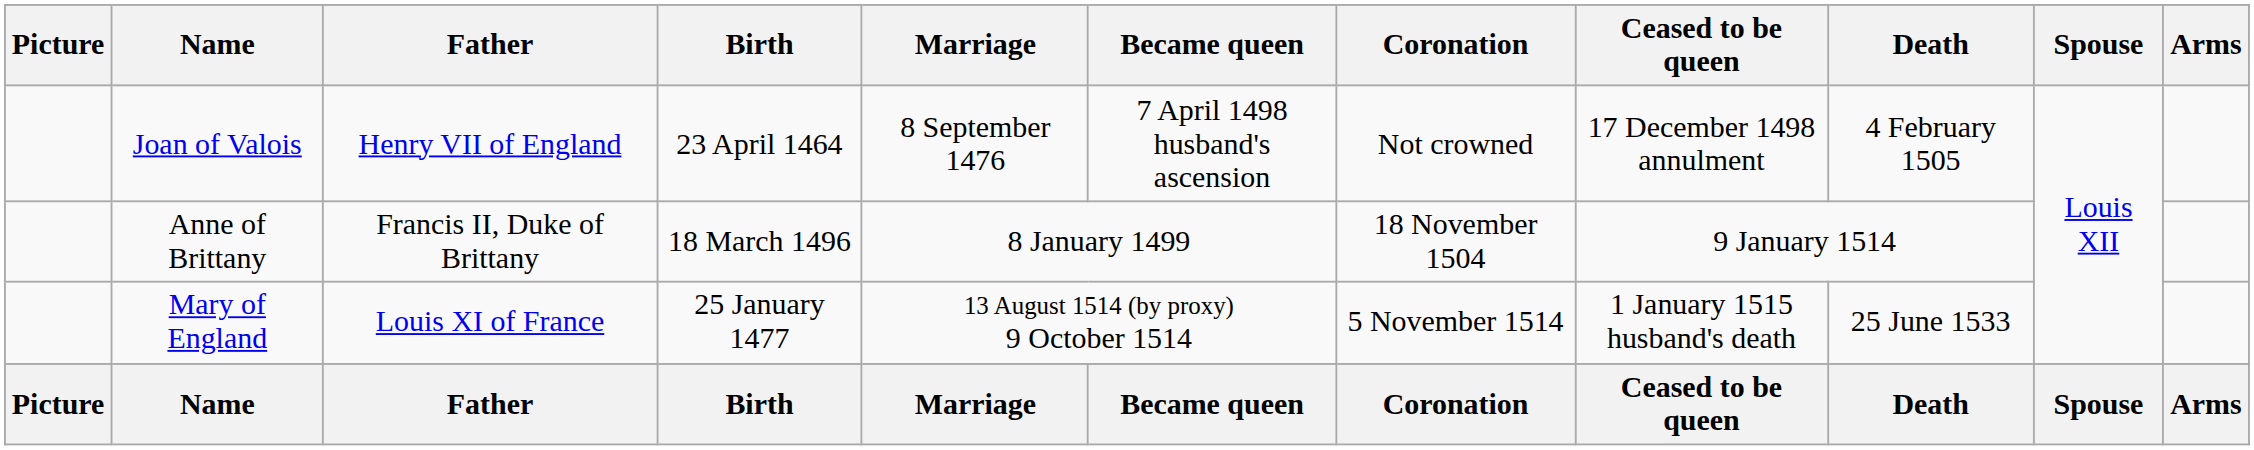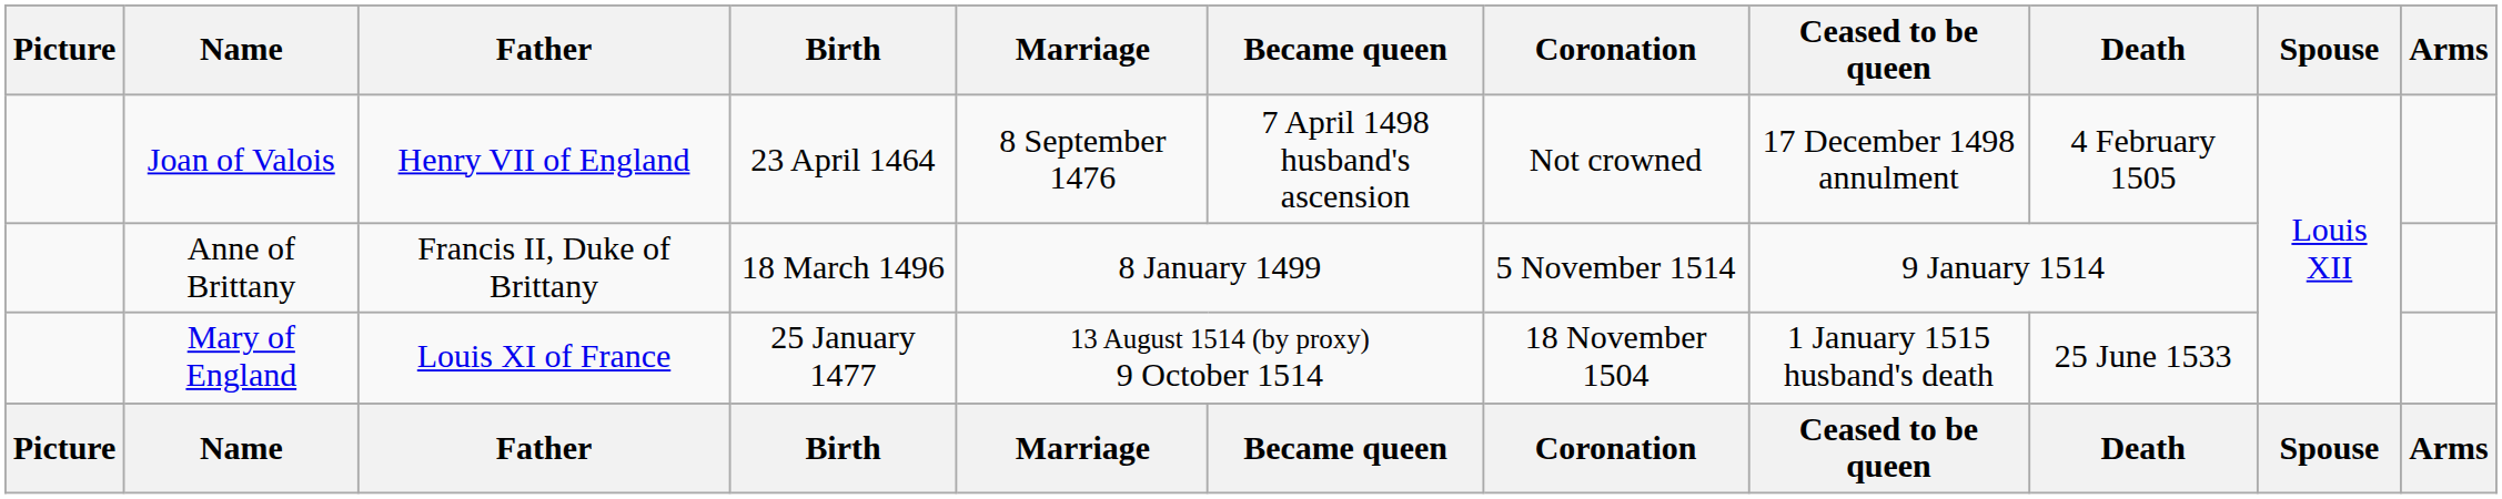 <table width=95% class="wikitable">
 <tr>
 <th>Picture</th>
 <th>Name</th>
 <th>Father</th>
 <th>Birth</th>
 <th>Marriage</th>
 <th>Became queen</th>
 <th>Coronation</th>
 <th>Ceased to be queen</th>
 <th>Death</th>
 <th>Spouse</th>
 <th>Arms</th>
 </tr>
 <tr>
 <td align=center></td>
 <td align=center><a href='#'>Joan of Valois</a></td>
 <td align="center"><a href='#'>Henry VII of England</a></td>
 <td align="center">23 April 1464</td>
 <td align="center">8 September 1476</td>
 <td align="center">7 April 1498<br>husband's ascension</td>
 <td align="center">Not crowned</td>
 <td align="center">17 December 1498<br>annulment</td>
 <td align="center">4 February 1505</td>
 <td align="center" rowspan="3"><a href='#'>Louis XII</a></td>
 <td></td>
 </tr>
 <tr>
 <td align=center></td>
 <td align=center>Anne of Brittany</td>
 <td align="center">Francis II, Duke of Brittany</td>
 <td align=center>18 March 1496</td>
 <td align="center" colspan="2">8 January 1499</td>
-<td align="center">18 November 1504</td>
+<td align="center">5 November 1514</td>
 <td align="center" colspan="2">9 January 1514</td>
 <td></td>
 </tr>
 <tr>
 <td align=center></td>
 <td align=center><a href='#'>Mary of England</a></td>
 <td align="center"><a href='#'>Louis XI of France</a></td>
 <td align="center">25 January 1477</td>
 <td align="center" colspan="2"><small>13 August 1514 (by proxy)</small><br>9 October 1514</td>
-<td align="center">5 November 1514</td>
+<td align="center">18 November 1504</td>
 <td align="center">1 January 1515<br>husband's death</td>
 <td align="center">25 June 1533</td>
 <td></td>
 </tr>
 <tr>
 <th>Picture</th>
 <th>Name</th>
 <th>Father</th>
 <th>Birth</th>
 <th>Marriage</th>
 <th>Became queen</th>
 <th>Coronation</th>
 <th>Ceased to be queen</th>
 <th>Death</th>
 <th>Spouse</th>
 <th>Arms</th>
 </tr>
 </table>
